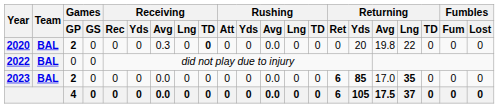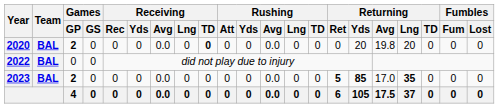 <table class="wikitable" style="text-align: center;">
 <tr>
 <th rowspan="2">Year</th>
 <th rowspan="2">Team</th>
 <th colspan="2">Games</th>
 <th colspan="5">Receiving</th>
 <th colspan="5">Rushing</th>
 <th colspan="5">Returning</th>
 <th colspan="2">Fumbles</th>
 </tr>
 <tr>
 <th>GP</th>
 <th>GS</th>
 <th>Rec</th>
 <th>Yds</th>
 <th>Avg</th>
 <th>Lng</th>
 <th>TD</th>
 <th>Att</th>
 <th>Yds</th>
 <th>Avg</th>
 <th>Lng</th>
 <th>TD</th>
 <th>Ret</th>
 <th>Yds</th>
 <th>Avg</th>
 <th>Lng</th>
 <th>TD</th>
 <th>Fum</th>
 <th>Lost</th>
 </tr>
 <tr>
 <th><a href='#'>2020</a></th>
 <th><a href='#'>BAL</a></th>
 <td><strong>2</strong></td>
 <td>0</td>
 <td>0</td>
 <td>0</td>
-<td>0.3</td>
+<td>0.0</td>
 <td>0</td>
 <td><strong>0</strong></td>
 <td>0</td>
 <td>0</td>
 <td>0.0</td>
 <td>0</td>
 <td>0</td>
 <td>0</td>
 <td>20</td>
 <td>19.8</td>
-<td>22</td>
+<td>20</td>
 <td>0</td>
 <td>0</td>
 <td>0</td>
 </tr>
 <tr>
 <th><a href='#'>2022</a></th>
 <th><a href='#'>BAL</a></th>
 <td>0</td>
 <td>0</td>
 <td colspan="12"><em>did not play due to injury</em></td>
 </tr>
 <tr>
 <th><a href='#'>2023</a></th>
 <th><a href='#'>BAL</a></th>
 <td><strong>2</strong></td>
 <td>0</td>
 <td>0</td>
 <td>0</td>
 <td>0.0</td>
 <td>0</td>
 <td>0</td>
 <td>0</td>
 <td>0</td>
 <td>0.0</td>
 <td>0</td>
 <td>0</td>
-<td><strong>6</strong></td>
+<td><strong>5</strong></td>
 <td><strong>85</strong></td>
 <td>17.0</td>
 <td><strong>35</strong></td>
 <td>0</td>
 <td>0</td>
 <td>0</td>
 </tr>
 <tr>
 <th colspan="2"></th>
 <th>4</th>
 <th>0</th>
 <th>0</th>
 <th>0</th>
 <th>0.0</th>
 <th>0</th>
 <th>0</th>
 <th>0</th>
 <th>0</th>
 <th>0.0</th>
 <th>0</th>
 <th>0</th>
 <th>6</th>
 <th>105</th>
 <th>17.5</th>
 <th>37</th>
 <th>0</th>
 <th>0</th>
 <th>0</th>
 </tr>
 </table>
